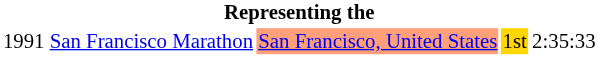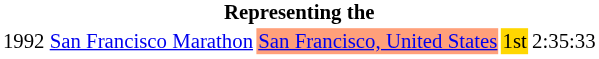 <table>
 <tr>
 <th colspan="5">Representing the </th>
 </tr>
 <tr>
-<td>1991</td>
+<td>1992</td>
 <td><a href='#'>San Francisco Marathon</a></td>
 <td style="background: lightsalmon;"><a href='#'>San Francisco, United States</a></td>
 <td bgcolor=gold>1st</td>
 <td>2:35:33</td>
 </tr>
 </table>
